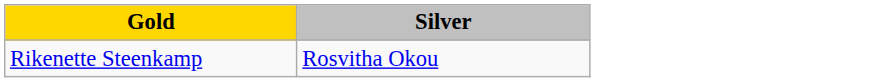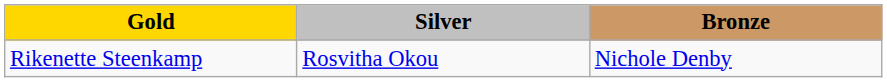 <table class="wikitable" style="text-align:left">
 <tr align="center">
 <td width=200 bgcolor=gold><strong>Gold</strong></td>
 <td width=200 bgcolor=silver><strong>Silver</strong></td>
+<td width=200 bgcolor=CC9966><strong>Bronze</strong></td>
 </tr>
 <tr>
 <td><a href='#'>Rikenette Steenkamp</a><br><em></em></td>
 <td><a href='#'>Rosvitha Okou</a><br><em></em></td>
+<td><a href='#'>Nichole Denby</a><br><em></em></td>
 </tr>
 </table>
